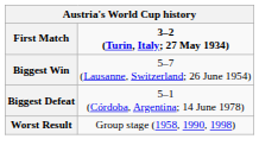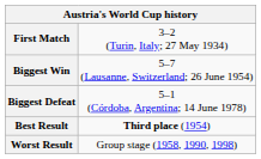 <table class="wikitable collapsible collapsed" style="text-align: center;font-size:90%;">
 <tr>
 <th colspan=2>Austria's World Cup history</th>
 </tr>
 <tr>
 <th>First Match</th>
-<td><strong> 3–2 <br>(<a href='#'>Turin</a>, <a href='#'>Italy</a>; 27 May 1934)</strong></td>
+<td> 3–2 <br>(<a href='#'>Turin</a>, <a href='#'>Italy</a>; 27 May 1934)</td>
 </tr>
 <tr>
 <th>Biggest Win</th>
 <td> 5–7 <br>(<a href='#'>Lausanne</a>, <a href='#'>Switzerland</a>; 26 June 1954)</td>
 </tr>
 <tr>
 <th>Biggest Defeat</th>
 <td> 5–1 <br>(<a href='#'>Córdoba</a>, <a href='#'>Argentina</a>; 14 June 1978)</td>
 </tr>
 <tr>
+<th>Best Result</th>
+<td><strong>Third place</strong> (<a href='#'>1954</a>)</td>
+</tr>
+<tr>
 <th>Worst Result</th>
 <td>Group stage (<a href='#'>1958</a>, <a href='#'>1990</a>, <a href='#'>1998</a>)</td>
 </tr>
 </table>
